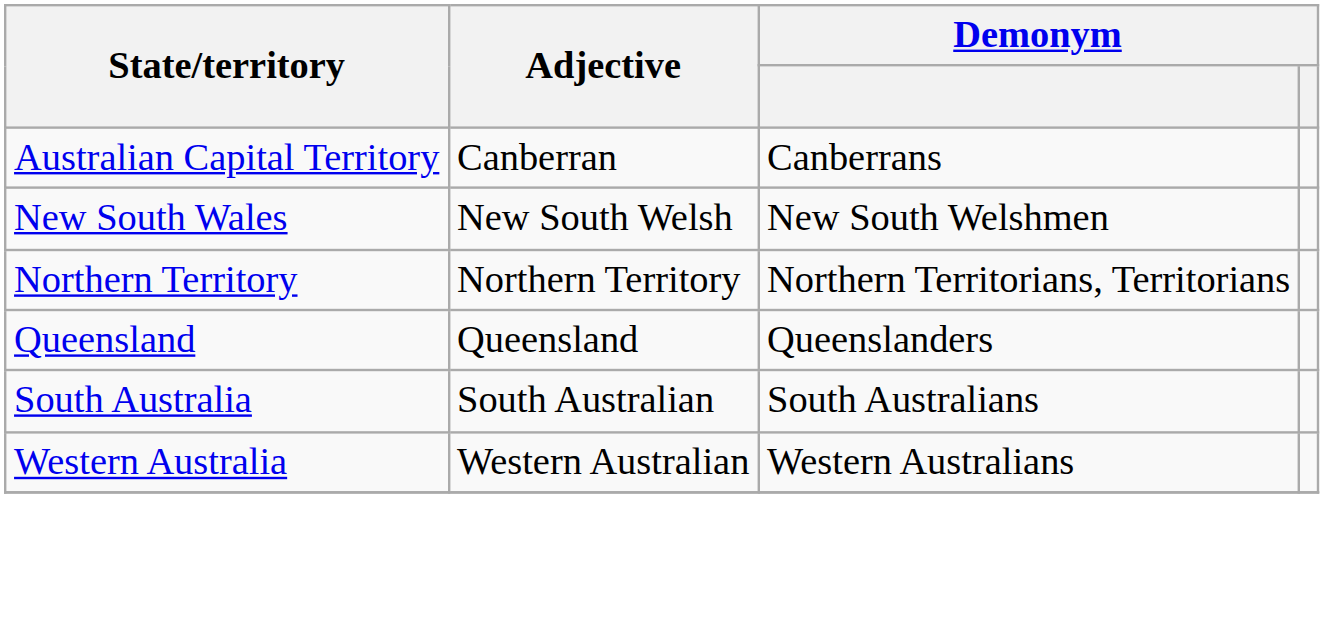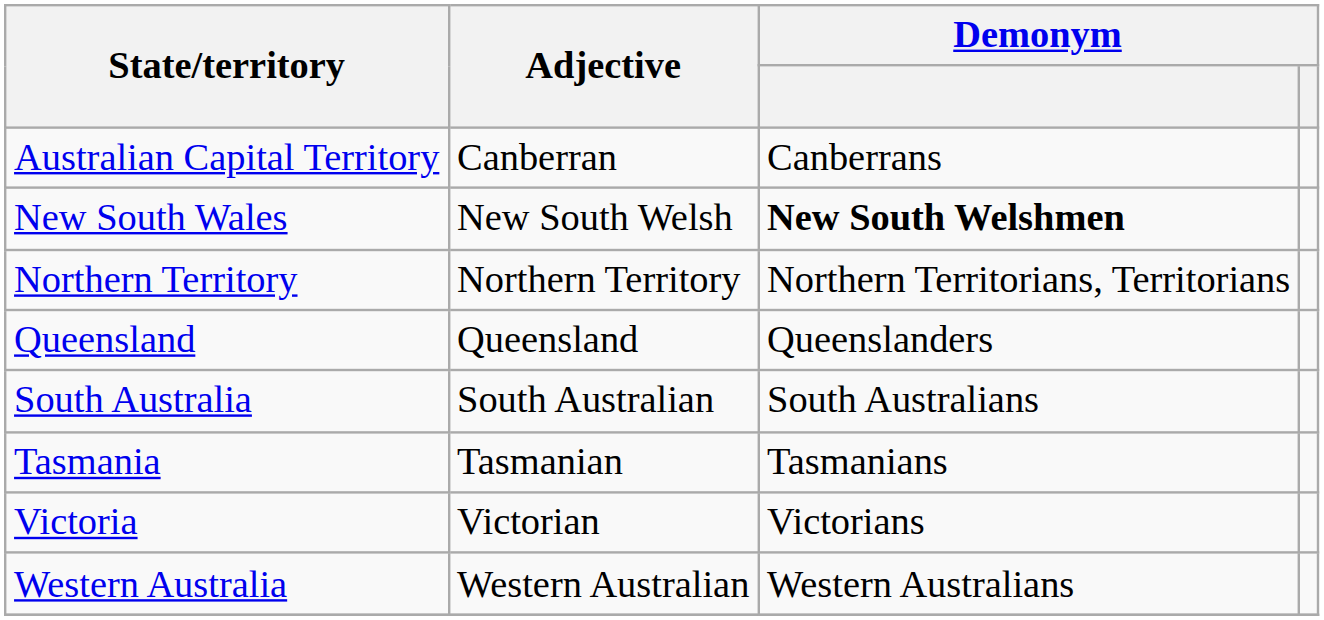 <table class="wikitable">
 <tr>
 <th rowspan="2">State/territory</th>
 <th rowspan="2">Adjective</th>
 <th colspan="2"><a href='#'>Demonym</a></th>
 </tr>
 <tr>
 <th> </th>
 <th></th>
 </tr>
 <tr>
 <td><a href='#'>Australian Capital Territory</a></td>
 <td>Canberran</td>
 <td>Canberrans</td>
 <td></td>
 </tr>
 <tr>
 <td><a href='#'>New South Wales</a></td>
 <td>New South Welsh</td>
-<td>New South Welshmen</td>
+<td><strong>New South Welshmen</strong></td>
 <td></td>
 </tr>
 <tr>
 <td><a href='#'>Northern Territory</a></td>
 <td>Northern Territory</td>
 <td>Northern Territorians, Territorians</td>
 <td></td>
 </tr>
 <tr>
 <td><a href='#'>Queensland</a></td>
 <td>Queensland</td>
 <td>Queenslanders</td>
 <td></td>
 </tr>
 <tr>
 <td><a href='#'>South Australia</a></td>
 <td>South Australian</td>
 <td>South Australians</td>
 <td></td>
 </tr>
 <tr>
+<td><a href='#'>Tasmania</a></td>
+<td>Tasmanian</td>
+<td>Tasmanians</td>
+<td></td>
+</tr>
+<tr>
+<td><a href='#'>Victoria</a></td>
+<td>Victorian</td>
+<td>Victorians</td>
+<td></td>
+</tr>
+<tr>
 <td><a href='#'>Western Australia</a></td>
 <td>Western Australian</td>
 <td>Western Australians</td>
 <td></td>
 </tr>
 <tr>
 </tr>
 </table>
